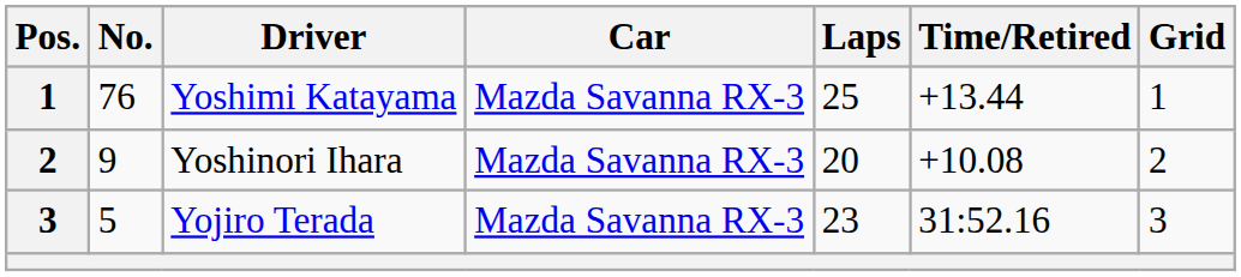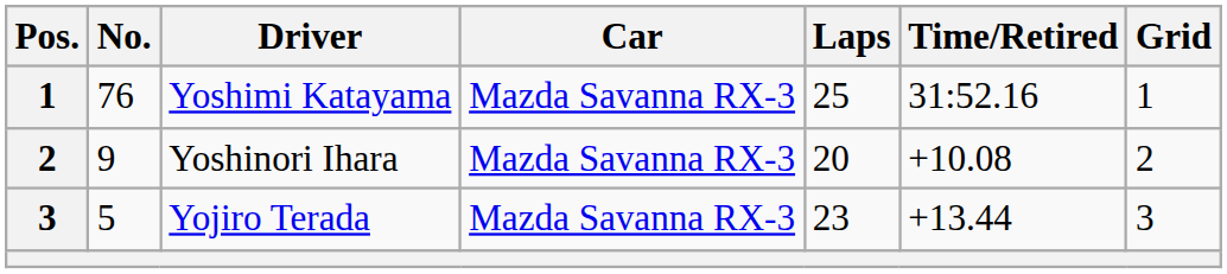 <table class="wikitable" style="font-size: 85%">
 <tr>
 <th>Pos.</th>
 <th>No.</th>
 <th>Driver</th>
 <th>Car</th>
 <th>Laps</th>
 <th>Time/Retired</th>
 <th>Grid</th>
 </tr>
 <tr>
 <th>1</th>
 <td>76</td>
 <td> <a href='#'>Yoshimi Katayama</a></td>
 <td><a href='#'>Mazda Savanna RX-3</a></td>
 <td>25</td>
-<td>+13.44</td>
+<td>31:52.16</td>
 <td>1</td>
 </tr>
 <tr>
 <th>2</th>
 <td>9</td>
 <td> Yoshinori Ihara</td>
 <td><a href='#'>Mazda Savanna RX-3</a></td>
 <td>20</td>
 <td>+10.08</td>
 <td>2</td>
 </tr>
 <tr>
 <th>3</th>
 <td>5</td>
 <td> <a href='#'>Yojiro Terada</a></td>
 <td><a href='#'>Mazda Savanna RX-3</a></td>
 <td>23</td>
-<td>31:52.16</td>
+<td>+13.44</td>
 <td>3</td>
 </tr>
 <tr>
 <th colspan="7"></th>
 </tr>
 </table>
